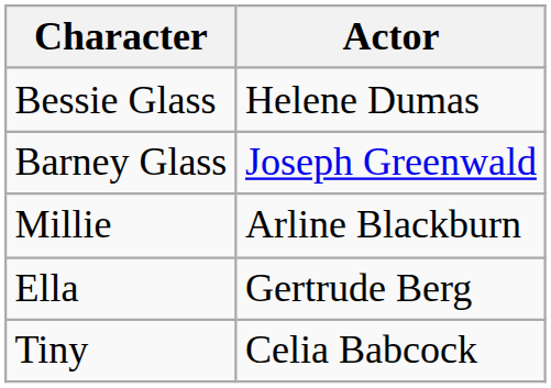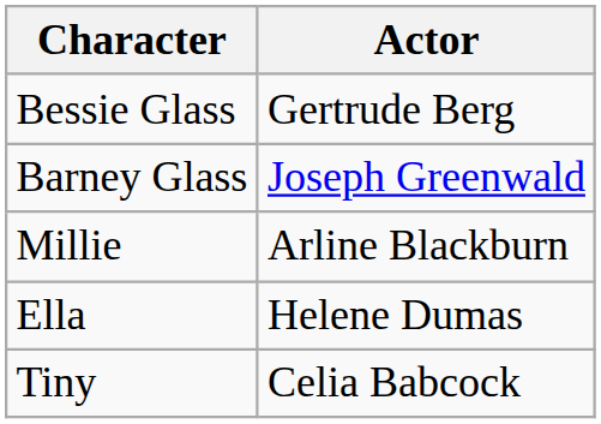 <table class="wikitable">
 <tr>
 <th>Character</th>
 <th>Actor</th>
 </tr>
 <tr>
 <td>Bessie Glass</td>
-<td>Helene Dumas</td>
+<td>Gertrude Berg</td>
 </tr>
 <tr>
 <td>Barney Glass</td>
 <td><a href='#'>Joseph Greenwald</a></td>
 </tr>
 <tr>
 <td>Millie</td>
 <td>Arline Blackburn</td>
 </tr>
 <tr>
 <td>Ella</td>
-<td>Gertrude Berg</td>
+<td>Helene Dumas</td>
 </tr>
 <tr>
 <td>Tiny</td>
 <td>Celia Babcock</td>
 </tr>
 </table>
